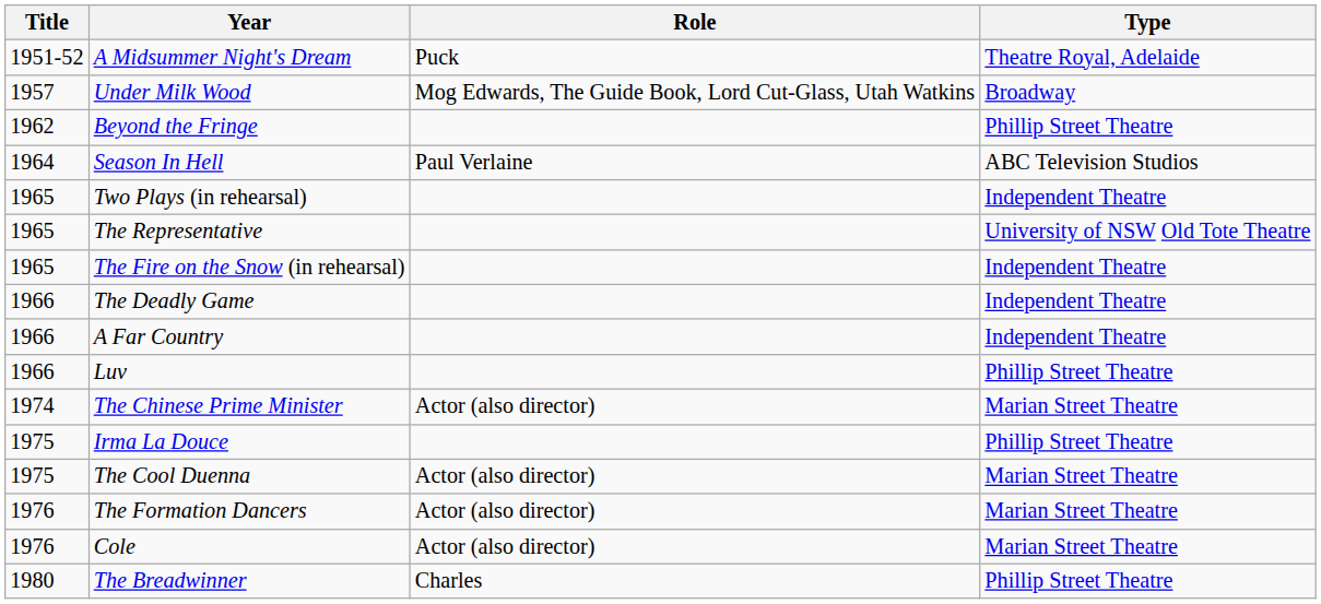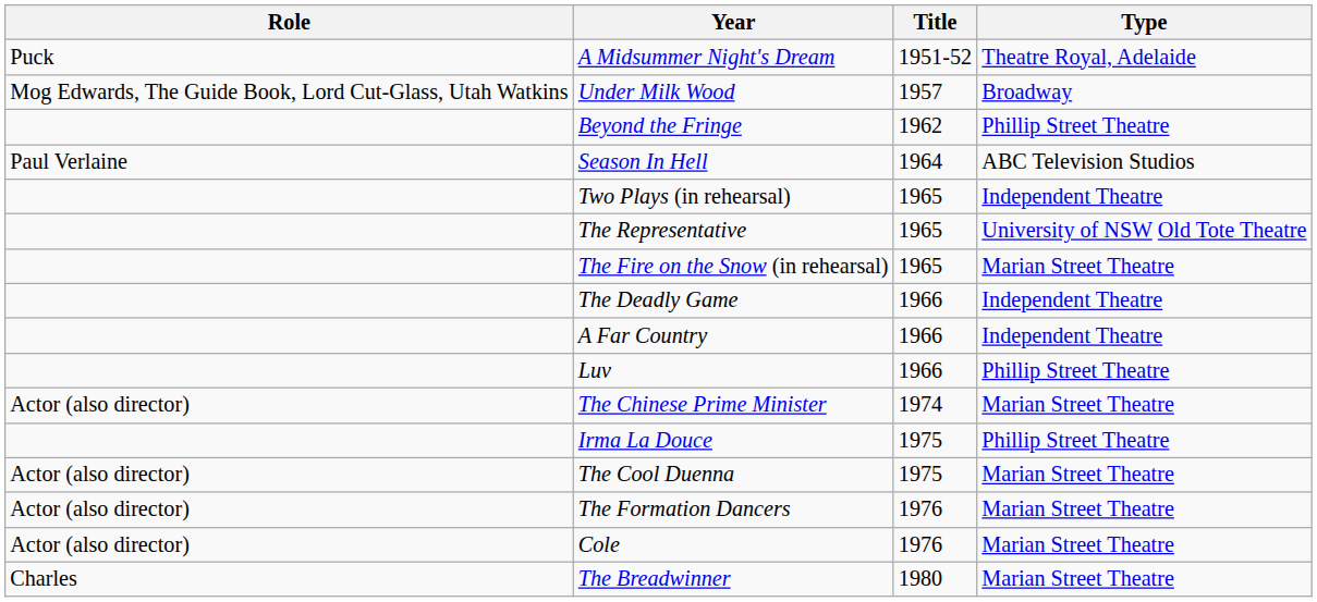 <table class="wikitable">
 <tr>
+<th>Role</th>
+<th>Year</th>
 <th>Title</th>
-<th>Year</th>
-<th>Role</th>
 <th>Type</th>
 </tr>
 <tr>
+<td>Puck</td>
+<td><em><a href='#'>A Midsummer Night's Dream</a></em></td>
 <td>1951-52</td>
-<td><em><a href='#'>A Midsummer Night's Dream</a></em></td>
-<td>Puck</td>
 <td><a href='#'>Theatre Royal, Adelaide</a></td>
 </tr>
 <tr>
+<td>Mog Edwards, The Guide Book, Lord Cut-Glass, Utah Watkins</td>
+<td><em><a href='#'>Under Milk Wood</a></em></td>
 <td>1957</td>
-<td><em><a href='#'>Under Milk Wood</a></em></td>
-<td>Mog Edwards, The Guide Book, Lord Cut-Glass, Utah Watkins</td>
 <td><a href='#'>Broadway</a></td>
 </tr>
 <tr>
+<td></td>
+<td><em><a href='#'>Beyond the Fringe</a></em></td>
 <td>1962</td>
-<td><em><a href='#'>Beyond the Fringe</a></em></td>
-<td></td>
 <td><a href='#'>Phillip Street Theatre</a></td>
 </tr>
 <tr>
+<td>Paul Verlaine</td>
+<td><em><a href='#'>Season In Hell</a></em></td>
 <td>1964</td>
-<td><em><a href='#'>Season In Hell</a></em></td>
-<td>Paul Verlaine</td>
 <td>ABC Television Studios</td>
 </tr>
 <tr>
+<td></td>
+<td><em>Two Plays</em> (in rehearsal)</td>
 <td>1965</td>
-<td><em>Two Plays</em> (in rehearsal)</td>
-<td></td>
 <td><a href='#'>Independent Theatre</a></td>
 </tr>
 <tr>
+<td></td>
+<td><em>The Representative</em></td>
 <td>1965</td>
-<td><em>The Representative</em></td>
-<td></td>
 <td><a href='#'>University of NSW</a> <a href='#'>Old Tote Theatre</a></td>
 </tr>
 <tr>
+<td></td>
+<td><em><a href='#'>The Fire on the Snow</a></em> (in rehearsal)</td>
 <td>1965</td>
-<td><em><a href='#'>The Fire on the Snow</a></em> (in rehearsal)</td>
+<td><a href='#'>Marian Street Theatre</a></td>
+</tr>
+<tr>
 <td></td>
+<td><em>The Deadly Game</em></td>
+<td>1966</td>
 <td><a href='#'>Independent Theatre</a></td>
 </tr>
 <tr>
+<td></td>
+<td><em>A Far Country</em></td>
 <td>1966</td>
-<td><em>The Deadly Game</em></td>
-<td></td>
 <td><a href='#'>Independent Theatre</a></td>
 </tr>
 <tr>
+<td></td>
+<td><em>Luv</em></td>
 <td>1966</td>
-<td><em>A Far Country</em></td>
-<td></td>
-<td><a href='#'>Independent Theatre</a></td>
-</tr>
-<tr>
-<td>1966</td>
-<td><em>Luv</em></td>
-<td></td>
 <td><a href='#'>Phillip Street Theatre</a></td>
 </tr>
 <tr>
+<td>Actor (also director)</td>
+<td><em><a href='#'>The Chinese Prime Minister</a></em></td>
 <td>1974</td>
-<td><em><a href='#'>The Chinese Prime Minister</a></em></td>
-<td>Actor (also director)</td>
 <td><a href='#'>Marian Street Theatre</a></td>
 </tr>
 <tr>
+<td></td>
+<td><em><a href='#'>Irma La Douce</a></em></td>
 <td>1975</td>
-<td><em><a href='#'>Irma La Douce</a></em></td>
-<td></td>
 <td><a href='#'>Phillip Street Theatre</a></td>
 </tr>
 <tr>
+<td>Actor (also director)</td>
+<td><em>The Cool Duenna</em></td>
 <td>1975</td>
-<td><em>The Cool Duenna</em></td>
-<td>Actor (also director)</td>
 <td><a href='#'>Marian Street Theatre</a></td>
 </tr>
 <tr>
+<td>Actor (also director)</td>
+<td><em>The Formation Dancers</em></td>
 <td>1976</td>
-<td><em>The Formation Dancers</em></td>
-<td>Actor (also director)</td>
 <td><a href='#'>Marian Street Theatre</a></td>
 </tr>
 <tr>
+<td>Actor (also director)</td>
+<td><em>Cole</em></td>
 <td>1976</td>
-<td><em>Cole</em></td>
-<td>Actor (also director)</td>
 <td><a href='#'>Marian Street Theatre</a></td>
 </tr>
 <tr>
+<td>Charles</td>
+<td><em><a href='#'>The Breadwinner</a></em></td>
 <td>1980</td>
-<td><em><a href='#'>The Breadwinner</a></em></td>
-<td>Charles</td>
-<td><a href='#'>Phillip Street Theatre</a></td>
+<td><a href='#'>Marian Street Theatre</a></td>
 </tr>
 </table>
